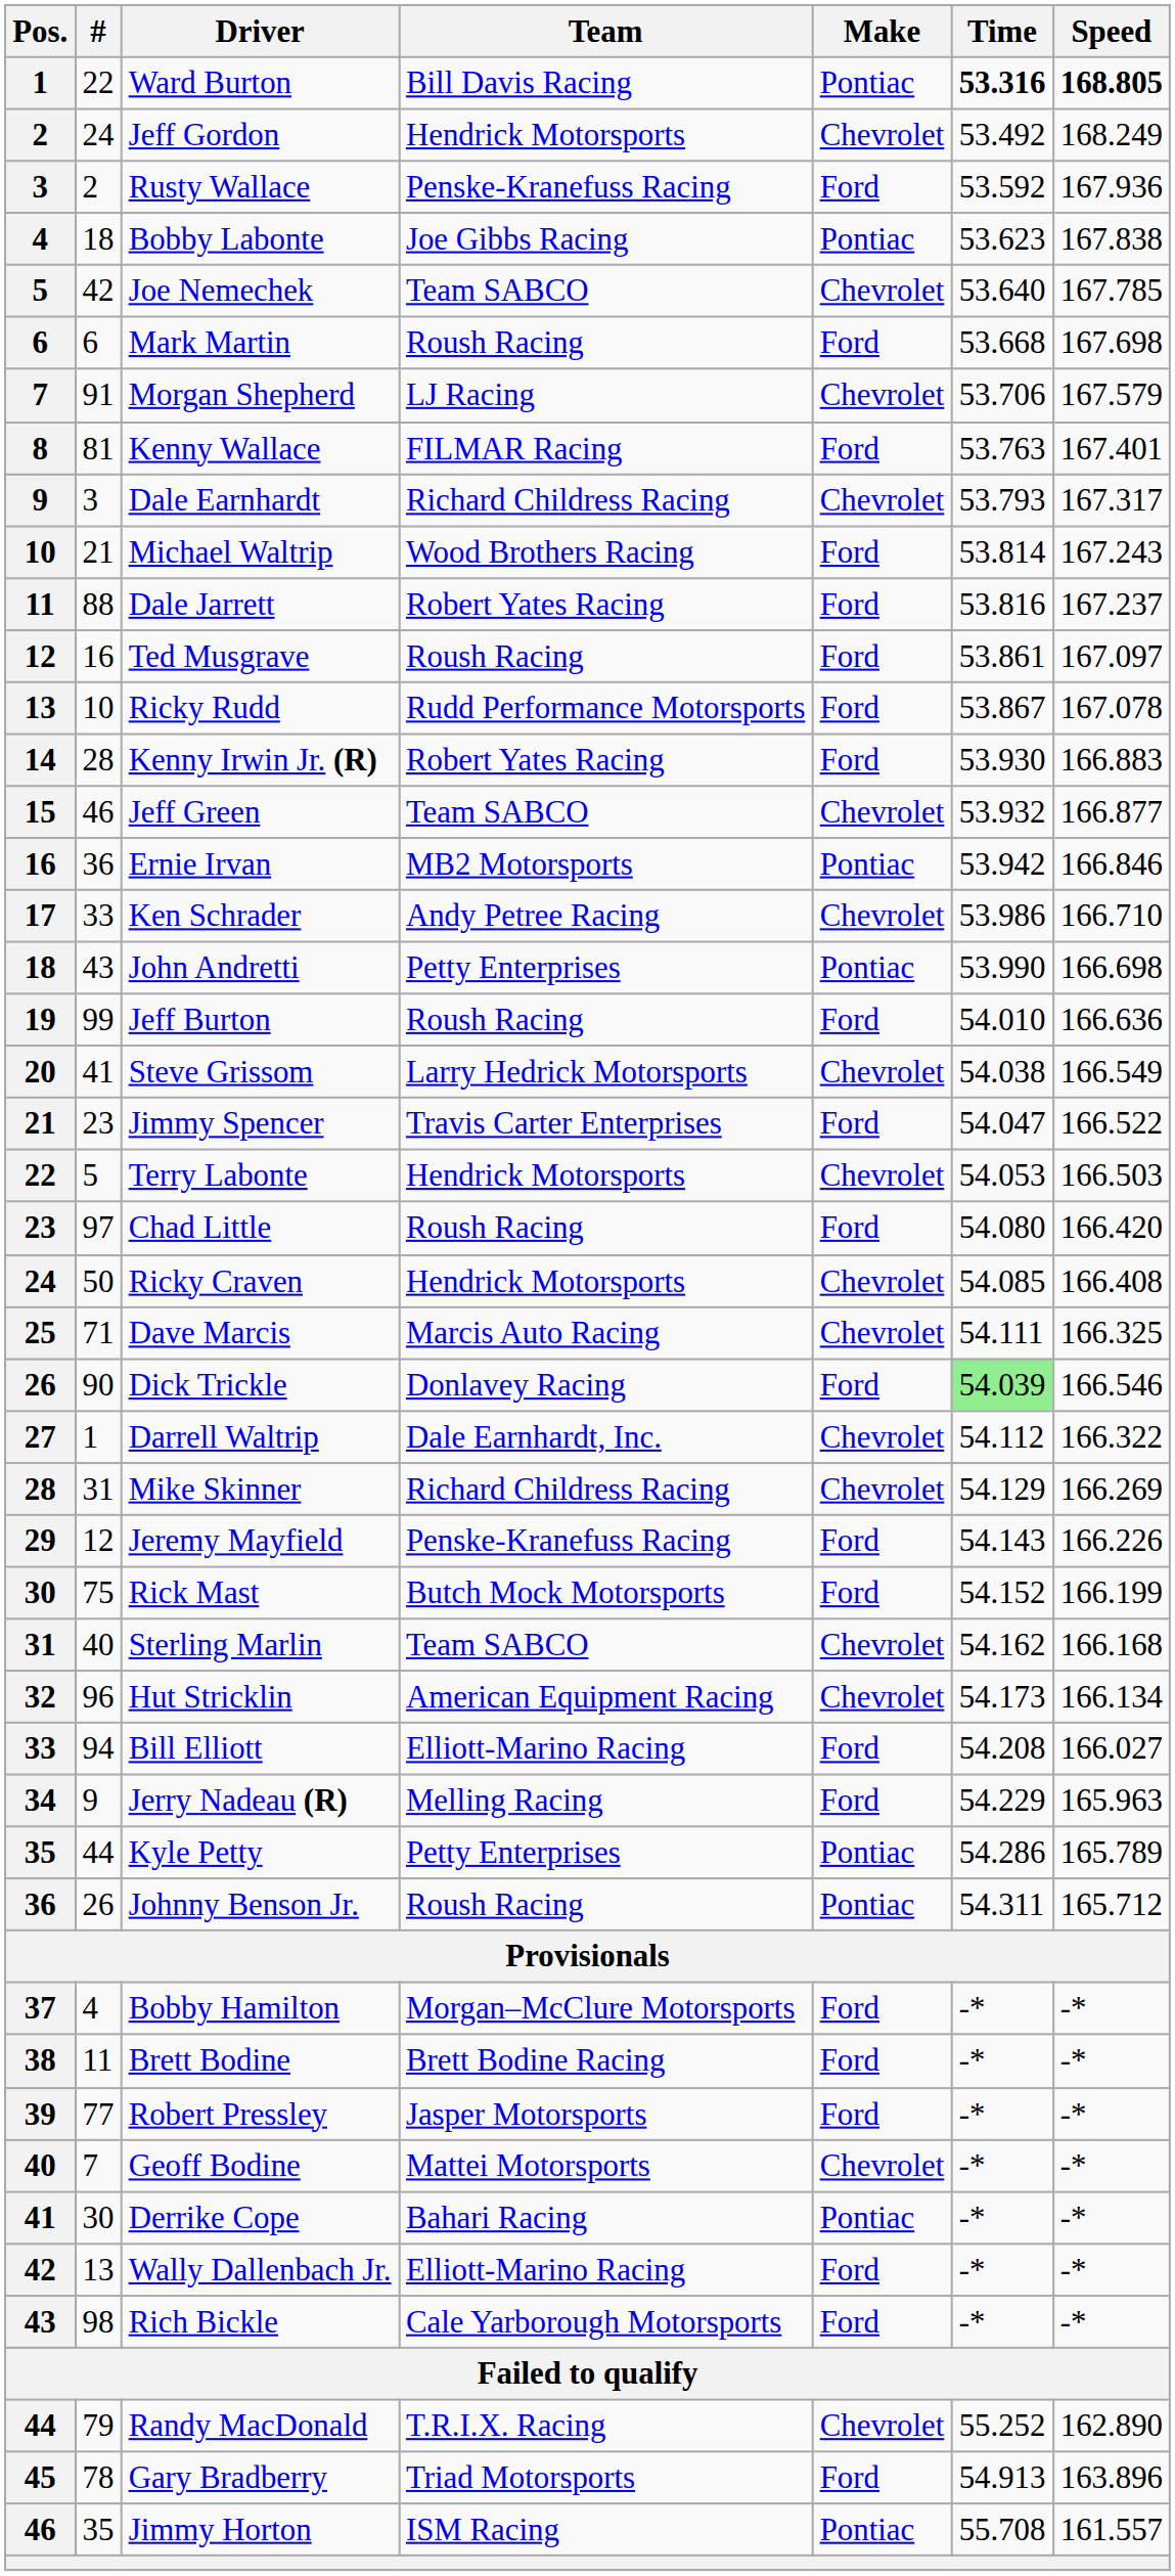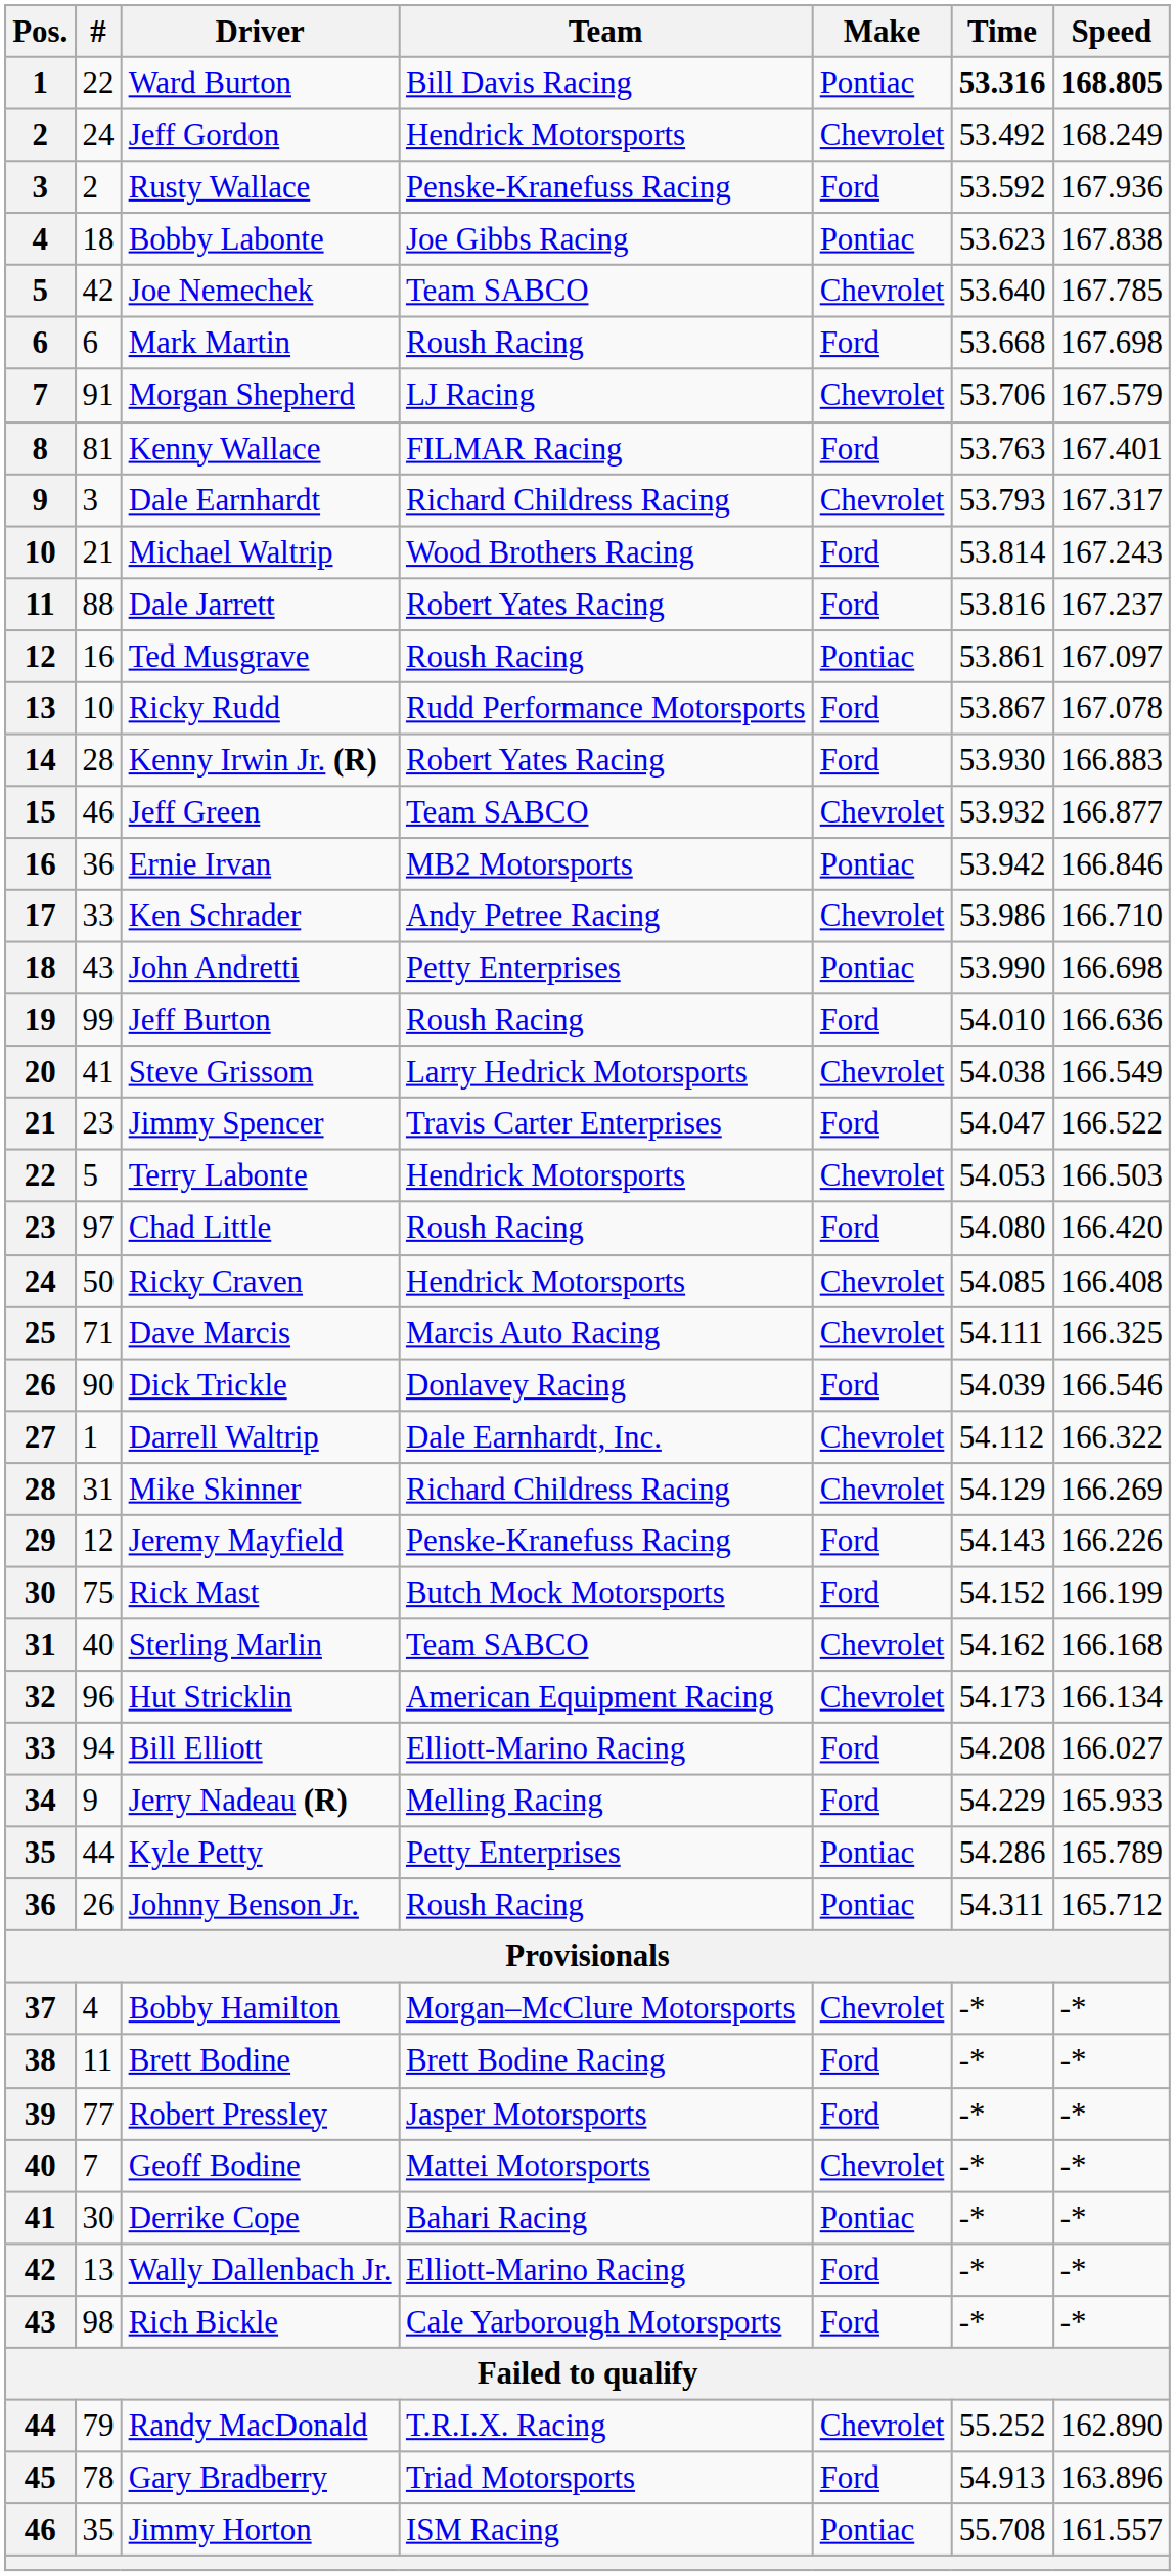 <table class="wikitable" style="font-size:95%">
 <tr>
 <th>Pos.</th>
 <th>#</th>
 <th>Driver</th>
 <th>Team</th>
 <th>Make</th>
 <th>Time</th>
 <th>Speed</th>
 </tr>
 <tr>
 <th>1</th>
 <td>22</td>
 <td><a href='#'>Ward Burton</a></td>
 <td><a href='#'>Bill Davis Racing</a></td>
 <td><a href='#'>Pontiac</a></td>
 <td><strong>53.316</strong></td>
 <td><strong>168.805</strong></td>
 </tr>
 <tr>
 <th>2</th>
 <td>24</td>
 <td><a href='#'>Jeff Gordon</a></td>
 <td><a href='#'>Hendrick Motorsports</a></td>
 <td><a href='#'>Chevrolet</a></td>
 <td>53.492</td>
 <td>168.249</td>
 </tr>
 <tr>
 <th>3</th>
 <td>2</td>
 <td><a href='#'>Rusty Wallace</a></td>
 <td><a href='#'>Penske-Kranefuss Racing</a></td>
 <td><a href='#'>Ford</a></td>
 <td>53.592</td>
 <td>167.936</td>
 </tr>
 <tr>
 <th>4</th>
 <td>18</td>
 <td><a href='#'>Bobby Labonte</a></td>
 <td><a href='#'>Joe Gibbs Racing</a></td>
 <td><a href='#'>Pontiac</a></td>
 <td>53.623</td>
 <td>167.838</td>
 </tr>
 <tr>
 <th>5</th>
 <td>42</td>
 <td><a href='#'>Joe Nemechek</a></td>
 <td><a href='#'>Team SABCO</a></td>
 <td><a href='#'>Chevrolet</a></td>
 <td>53.640</td>
 <td>167.785</td>
 </tr>
 <tr>
 <th>6</th>
 <td>6</td>
 <td><a href='#'>Mark Martin</a></td>
 <td><a href='#'>Roush Racing</a></td>
 <td><a href='#'>Ford</a></td>
 <td>53.668</td>
 <td>167.698</td>
 </tr>
 <tr>
 <th>7</th>
 <td>91</td>
 <td><a href='#'>Morgan Shepherd</a></td>
 <td><a href='#'>LJ Racing</a></td>
 <td><a href='#'>Chevrolet</a></td>
 <td>53.706</td>
 <td>167.579</td>
 </tr>
 <tr>
 <th>8</th>
 <td>81</td>
 <td><a href='#'>Kenny Wallace</a></td>
 <td><a href='#'>FILMAR Racing</a></td>
 <td><a href='#'>Ford</a></td>
 <td>53.763</td>
 <td>167.401</td>
 </tr>
 <tr>
 <th>9</th>
 <td>3</td>
 <td><a href='#'>Dale Earnhardt</a></td>
 <td><a href='#'>Richard Childress Racing</a></td>
 <td><a href='#'>Chevrolet</a></td>
 <td>53.793</td>
 <td>167.317</td>
 </tr>
 <tr>
 <th>10</th>
 <td>21</td>
 <td><a href='#'>Michael Waltrip</a></td>
 <td><a href='#'>Wood Brothers Racing</a></td>
 <td><a href='#'>Ford</a></td>
 <td>53.814</td>
 <td>167.243</td>
 </tr>
 <tr>
 <th>11</th>
 <td>88</td>
 <td><a href='#'>Dale Jarrett</a></td>
 <td><a href='#'>Robert Yates Racing</a></td>
 <td><a href='#'>Ford</a></td>
 <td>53.816</td>
 <td>167.237</td>
 </tr>
 <tr>
 <th>12</th>
 <td>16</td>
 <td><a href='#'>Ted Musgrave</a></td>
 <td><a href='#'>Roush Racing</a></td>
-<td><a href='#'>Ford</a></td>
+<td><a href='#'>Pontiac</a></td>
 <td>53.861</td>
 <td>167.097</td>
 </tr>
 <tr>
 <th>13</th>
 <td>10</td>
 <td><a href='#'>Ricky Rudd</a></td>
 <td><a href='#'>Rudd Performance Motorsports</a></td>
 <td><a href='#'>Ford</a></td>
 <td>53.867</td>
 <td>167.078</td>
 </tr>
 <tr>
 <th>14</th>
 <td>28</td>
 <td><a href='#'>Kenny Irwin Jr.</a> <strong>(R)</strong></td>
 <td><a href='#'>Robert Yates Racing</a></td>
 <td><a href='#'>Ford</a></td>
 <td>53.930</td>
 <td>166.883</td>
 </tr>
 <tr>
 <th>15</th>
 <td>46</td>
 <td><a href='#'>Jeff Green</a></td>
 <td><a href='#'>Team SABCO</a></td>
 <td><a href='#'>Chevrolet</a></td>
 <td>53.932</td>
 <td>166.877</td>
 </tr>
 <tr>
 <th>16</th>
 <td>36</td>
 <td><a href='#'>Ernie Irvan</a></td>
 <td><a href='#'>MB2 Motorsports</a></td>
 <td><a href='#'>Pontiac</a></td>
 <td>53.942</td>
 <td>166.846</td>
 </tr>
 <tr>
 <th>17</th>
 <td>33</td>
 <td><a href='#'>Ken Schrader</a></td>
 <td><a href='#'>Andy Petree Racing</a></td>
 <td><a href='#'>Chevrolet</a></td>
 <td>53.986</td>
 <td>166.710</td>
 </tr>
 <tr>
 <th>18</th>
 <td>43</td>
 <td><a href='#'>John Andretti</a></td>
 <td><a href='#'>Petty Enterprises</a></td>
 <td><a href='#'>Pontiac</a></td>
 <td>53.990</td>
 <td>166.698</td>
 </tr>
 <tr>
 <th>19</th>
 <td>99</td>
 <td><a href='#'>Jeff Burton</a></td>
 <td><a href='#'>Roush Racing</a></td>
 <td><a href='#'>Ford</a></td>
 <td>54.010</td>
 <td>166.636</td>
 </tr>
 <tr>
 <th>20</th>
 <td>41</td>
 <td><a href='#'>Steve Grissom</a></td>
 <td><a href='#'>Larry Hedrick Motorsports</a></td>
 <td><a href='#'>Chevrolet</a></td>
 <td>54.038</td>
 <td>166.549</td>
 </tr>
 <tr>
 <th>21</th>
 <td>23</td>
 <td><a href='#'>Jimmy Spencer</a></td>
 <td><a href='#'>Travis Carter Enterprises</a></td>
 <td><a href='#'>Ford</a></td>
 <td>54.047</td>
 <td>166.522</td>
 </tr>
 <tr>
 <th>22</th>
 <td>5</td>
 <td><a href='#'>Terry Labonte</a></td>
 <td><a href='#'>Hendrick Motorsports</a></td>
 <td><a href='#'>Chevrolet</a></td>
 <td>54.053</td>
 <td>166.503</td>
 </tr>
 <tr>
 <th>23</th>
 <td>97</td>
 <td><a href='#'>Chad Little</a></td>
 <td><a href='#'>Roush Racing</a></td>
 <td><a href='#'>Ford</a></td>
 <td>54.080</td>
 <td>166.420</td>
 </tr>
 <tr>
 <th>24</th>
 <td>50</td>
 <td><a href='#'>Ricky Craven</a></td>
 <td><a href='#'>Hendrick Motorsports</a></td>
 <td><a href='#'>Chevrolet</a></td>
 <td>54.085</td>
 <td>166.408</td>
 </tr>
 <tr>
 <th>25</th>
 <td>71</td>
 <td><a href='#'>Dave Marcis</a></td>
 <td><a href='#'>Marcis Auto Racing</a></td>
 <td><a href='#'>Chevrolet</a></td>
 <td>54.111</td>
 <td>166.325</td>
 </tr>
 <tr>
 <th>26</th>
 <td>90</td>
 <td><a href='#'>Dick Trickle</a></td>
 <td><a href='#'>Donlavey Racing</a></td>
 <td><a href='#'>Ford</a></td>
-<td style="background: lightgreen;">54.039</td>
+<td>54.039</td>
 <td>166.546</td>
 </tr>
 <tr>
 <th>27</th>
 <td>1</td>
 <td><a href='#'>Darrell Waltrip</a></td>
 <td><a href='#'>Dale Earnhardt, Inc.</a></td>
 <td><a href='#'>Chevrolet</a></td>
 <td>54.112</td>
 <td>166.322</td>
 </tr>
 <tr>
 <th>28</th>
 <td>31</td>
 <td><a href='#'>Mike Skinner</a></td>
 <td><a href='#'>Richard Childress Racing</a></td>
 <td><a href='#'>Chevrolet</a></td>
 <td>54.129</td>
 <td>166.269</td>
 </tr>
 <tr>
 <th>29</th>
 <td>12</td>
 <td><a href='#'>Jeremy Mayfield</a></td>
 <td><a href='#'>Penske-Kranefuss Racing</a></td>
 <td><a href='#'>Ford</a></td>
 <td>54.143</td>
 <td>166.226</td>
 </tr>
 <tr>
 <th>30</th>
 <td>75</td>
 <td><a href='#'>Rick Mast</a></td>
 <td><a href='#'>Butch Mock Motorsports</a></td>
 <td><a href='#'>Ford</a></td>
 <td>54.152</td>
 <td>166.199</td>
 </tr>
 <tr>
 <th>31</th>
 <td>40</td>
 <td><a href='#'>Sterling Marlin</a></td>
 <td><a href='#'>Team SABCO</a></td>
 <td><a href='#'>Chevrolet</a></td>
 <td>54.162</td>
 <td>166.168</td>
 </tr>
 <tr>
 <th>32</th>
 <td>96</td>
 <td><a href='#'>Hut Stricklin</a></td>
 <td><a href='#'>American Equipment Racing</a></td>
 <td><a href='#'>Chevrolet</a></td>
 <td>54.173</td>
 <td>166.134</td>
 </tr>
 <tr>
 <th>33</th>
 <td>94</td>
 <td><a href='#'>Bill Elliott</a></td>
 <td><a href='#'>Elliott-Marino Racing</a></td>
 <td><a href='#'>Ford</a></td>
 <td>54.208</td>
 <td>166.027</td>
 </tr>
 <tr>
 <th>34</th>
 <td>9</td>
 <td><a href='#'>Jerry Nadeau</a> <strong>(R)</strong></td>
 <td><a href='#'>Melling Racing</a></td>
 <td><a href='#'>Ford</a></td>
 <td>54.229</td>
-<td>165.963</td>
+<td>165.933</td>
 </tr>
 <tr>
 <th>35</th>
 <td>44</td>
 <td><a href='#'>Kyle Petty</a></td>
 <td><a href='#'>Petty Enterprises</a></td>
 <td><a href='#'>Pontiac</a></td>
 <td>54.286</td>
 <td>165.789</td>
 </tr>
 <tr>
 <th>36</th>
 <td>26</td>
 <td><a href='#'>Johnny Benson Jr.</a></td>
 <td><a href='#'>Roush Racing</a></td>
 <td><a href='#'>Pontiac</a></td>
 <td>54.311</td>
 <td>165.712</td>
 </tr>
 <tr>
 <th colspan="7">Provisionals</th>
 </tr>
 <tr>
 <th>37</th>
 <td>4</td>
 <td><a href='#'>Bobby Hamilton</a></td>
 <td><a href='#'>Morgan–McClure Motorsports</a></td>
-<td><a href='#'>Ford</a></td>
+<td><a href='#'>Chevrolet</a></td>
 <td>-*</td>
 <td>-*</td>
 </tr>
 <tr>
 <th>38</th>
 <td>11</td>
 <td><a href='#'>Brett Bodine</a></td>
 <td><a href='#'>Brett Bodine Racing</a></td>
 <td><a href='#'>Ford</a></td>
 <td>-*</td>
 <td>-*</td>
 </tr>
 <tr>
 <th>39</th>
 <td>77</td>
 <td><a href='#'>Robert Pressley</a></td>
 <td><a href='#'>Jasper Motorsports</a></td>
 <td><a href='#'>Ford</a></td>
 <td>-*</td>
 <td>-*</td>
 </tr>
 <tr>
 <th>40</th>
 <td>7</td>
 <td><a href='#'>Geoff Bodine</a></td>
 <td><a href='#'>Mattei Motorsports</a></td>
 <td><a href='#'>Chevrolet</a></td>
 <td>-*</td>
 <td>-*</td>
 </tr>
 <tr>
 <th>41</th>
 <td>30</td>
 <td><a href='#'>Derrike Cope</a></td>
 <td><a href='#'>Bahari Racing</a></td>
 <td><a href='#'>Pontiac</a></td>
 <td>-*</td>
 <td>-*</td>
 </tr>
 <tr>
 <th>42</th>
 <td>13</td>
 <td><a href='#'>Wally Dallenbach Jr.</a></td>
 <td><a href='#'>Elliott-Marino Racing</a></td>
 <td><a href='#'>Ford</a></td>
 <td>-*</td>
 <td>-*</td>
 </tr>
 <tr>
 <th>43</th>
 <td>98</td>
 <td><a href='#'>Rich Bickle</a></td>
 <td><a href='#'>Cale Yarborough Motorsports</a></td>
 <td><a href='#'>Ford</a></td>
 <td>-*</td>
 <td>-*</td>
 </tr>
 <tr>
 <th colspan="7">Failed to qualify</th>
 </tr>
 <tr>
 <th>44</th>
 <td>79</td>
 <td><a href='#'>Randy MacDonald</a></td>
 <td><a href='#'>T.R.I.X. Racing</a></td>
 <td><a href='#'>Chevrolet</a></td>
 <td>55.252</td>
 <td>162.890</td>
 </tr>
 <tr>
 <th>45</th>
 <td>78</td>
 <td><a href='#'>Gary Bradberry</a></td>
 <td><a href='#'>Triad Motorsports</a></td>
 <td><a href='#'>Ford</a></td>
 <td>54.913</td>
 <td>163.896</td>
 </tr>
 <tr>
 <th>46</th>
 <td>35</td>
 <td><a href='#'>Jimmy Horton</a></td>
 <td><a href='#'>ISM Racing</a></td>
 <td><a href='#'>Pontiac</a></td>
 <td>55.708</td>
 <td>161.557</td>
 </tr>
 <tr>
 <th colspan="7"></th>
 </tr>
 </table>
